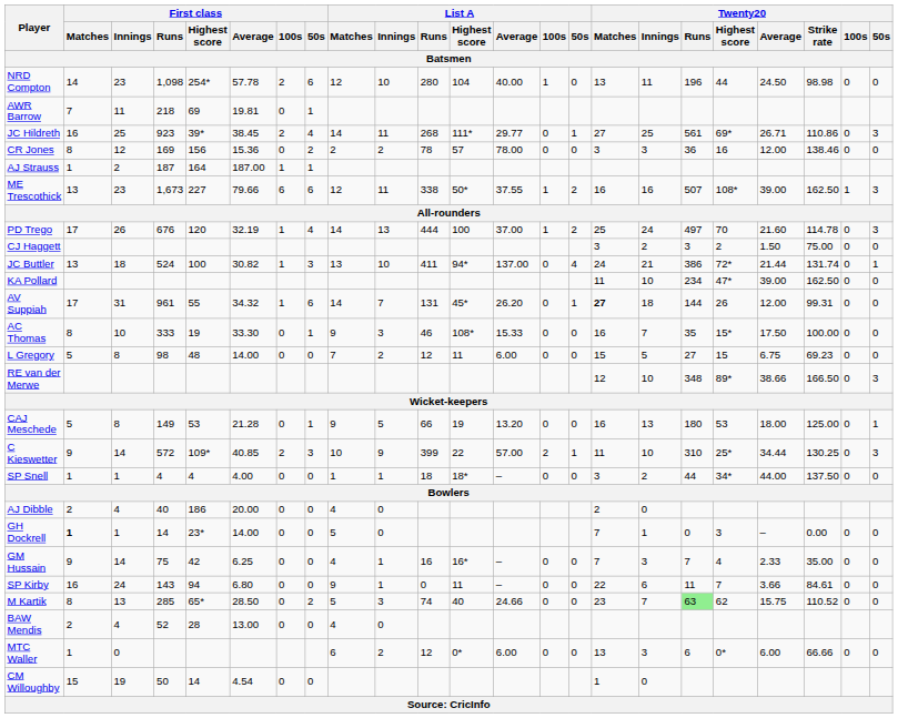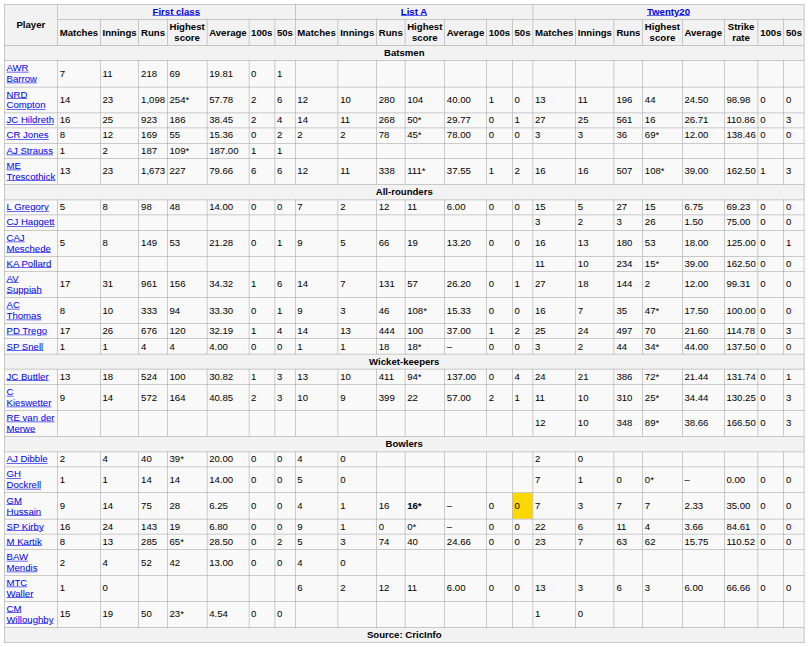 <table class="wikitable" style="width:82%;">
 <tr>
 <th rowspan=2>Player</th>
 <th colspan=7><a href='#'>First class</a></th>
 <th colspan=7><a href='#'>List A</a></th>
 <th colspan=8><a href='#'>Twenty20</a></th>
 </tr>
 <tr>
 <th>Matches</th>
 <th>Innings</th>
 <th>Runs</th>
 <th>Highest score</th>
 <th>Average</th>
 <th>100s</th>
 <th>50s</th>
 <th>Matches</th>
 <th>Innings</th>
 <th>Runs</th>
 <th>Highest score</th>
 <th>Average</th>
 <th>100s</th>
 <th>50s</th>
 <th>Matches</th>
 <th>Innings</th>
 <th>Runs</th>
 <th>Highest score</th>
 <th>Average</th>
 <th>Strike rate</th>
 <th>100s</th>
 <th>50s</th>
 </tr>
 <tr>
 <th colspan="23">Batsmen</th>
 </tr>
 <tr>
+<td><a href='#'>AWR Barrow</a></td>
+<td>7</td>
+<td>11</td>
+<td>218</td>
+<td>69</td>
+<td>19.81</td>
+<td>0</td>
+<td>1</td>
+<td></td>
+<td></td>
+<td></td>
+<td></td>
+<td></td>
+<td></td>
+<td></td>
+<td></td>
+<td></td>
+<td></td>
+<td></td>
+<td></td>
+<td></td>
+<td></td>
+<td></td>
+</tr>
+<tr>
 <td><a href='#'>NRD Compton</a></td>
 <td>14</td>
 <td>23</td>
 <td>1,098</td>
 <td>254*</td>
 <td>57.78</td>
 <td>2</td>
 <td>6</td>
 <td>12</td>
 <td>10</td>
 <td>280</td>
 <td>104</td>
 <td>40.00</td>
 <td>1</td>
 <td>0</td>
 <td>13</td>
 <td>11</td>
 <td>196</td>
 <td>44</td>
 <td>24.50</td>
 <td>98.98</td>
 <td>0</td>
 <td>0</td>
 </tr>
 <tr>
-<td><a href='#'>AWR Barrow</a></td>
-<td>7</td>
-<td>11</td>
-<td>218</td>
-<td>69</td>
-<td>19.81</td>
-<td>0</td>
-<td>1</td>
-<td></td>
-<td></td>
-<td></td>
-<td></td>
-<td></td>
-<td></td>
-<td></td>
-<td></td>
-<td></td>
-<td></td>
-<td></td>
-<td></td>
-<td></td>
-<td></td>
-<td></td>
-</tr>
-<tr>
 <td><a href='#'>JC Hildreth</a></td>
 <td>16</td>
 <td>25</td>
 <td>923</td>
-<td>39*</td>
+<td>186</td>
 <td>38.45</td>
 <td>2</td>
 <td>4</td>
 <td>14</td>
 <td>11</td>
 <td>268</td>
-<td>111*</td>
+<td>50*</td>
 <td>29.77</td>
 <td>0</td>
 <td>1</td>
 <td>27</td>
 <td>25</td>
 <td>561</td>
-<td>69*</td>
+<td>16</td>
 <td>26.71</td>
 <td>110.86</td>
 <td>0</td>
 <td>3</td>
 </tr>
 <tr>
 <td><a href='#'>CR Jones</a></td>
 <td>8</td>
 <td>12</td>
 <td>169</td>
-<td>156</td>
+<td>55</td>
 <td>15.36</td>
 <td>0</td>
 <td>2</td>
 <td>2</td>
 <td>2</td>
 <td>78</td>
-<td>57</td>
+<td>45*</td>
 <td>78.00</td>
 <td>0</td>
 <td>0</td>
 <td>3</td>
 <td>3</td>
 <td>36</td>
-<td>16</td>
+<td>69*</td>
 <td>12.00</td>
 <td>138.46</td>
 <td>0</td>
 <td>0</td>
 </tr>
 <tr>
 <td><a href='#'>AJ Strauss</a></td>
 <td>1</td>
 <td>2</td>
 <td>187</td>
-<td>164</td>
+<td>109*</td>
 <td>187.00</td>
 <td>1</td>
 <td>1</td>
 <td></td>
 <td></td>
 <td></td>
 <td></td>
 <td></td>
 <td></td>
 <td></td>
 <td></td>
 <td></td>
 <td></td>
 <td></td>
 <td></td>
 <td></td>
 <td></td>
 <td></td>
 </tr>
 <tr>
 <td><a href='#'>ME Trescothick</a></td>
 <td>13</td>
 <td>23</td>
 <td>1,673</td>
 <td>227</td>
 <td>79.66</td>
 <td>6</td>
 <td>6</td>
 <td>12</td>
 <td>11</td>
 <td>338</td>
-<td>50*</td>
+<td>111*</td>
 <td>37.55</td>
 <td>1</td>
 <td>2</td>
 <td>16</td>
 <td>16</td>
 <td>507</td>
 <td>108*</td>
 <td>39.00</td>
 <td>162.50</td>
 <td>1</td>
 <td>3</td>
 </tr>
 <tr>
 <th colspan="23">All-rounders</th>
-</tr>
-<tr>
-<td><a href='#'>PD Trego</a></td>
-<td>17</td>
-<td>26</td>
-<td>676</td>
-<td>120</td>
-<td>32.19</td>
-<td>1</td>
-<td>4</td>
-<td>14</td>
-<td>13</td>
-<td>444</td>
-<td>100</td>
-<td>37.00</td>
-<td>1</td>
-<td>2</td>
-<td>25</td>
-<td>24</td>
-<td>497</td>
-<td>70</td>
-<td>21.60</td>
-<td>114.78</td>
-<td>0</td>
-<td>3</td>
-</tr>
-<tr>
-<td><a href='#'>CJ Haggett</a></td>
-<td></td>
-<td></td>
-<td></td>
-<td></td>
-<td></td>
-<td></td>
-<td></td>
-<td></td>
-<td></td>
-<td></td>
-<td></td>
-<td></td>
-<td></td>
-<td></td>
-<td>3</td>
-<td>2</td>
-<td>3</td>
-<td>2</td>
-<td>1.50</td>
-<td>75.00</td>
-<td>0</td>
-<td>0</td>
-</tr>
-<tr>
-<td><a href='#'>JC Buttler</a></td>
-<td>13</td>
-<td>18</td>
-<td>524</td>
-<td>100</td>
-<td>30.82</td>
-<td>1</td>
-<td>3</td>
-<td>13</td>
-<td>10</td>
-<td>411</td>
-<td>94*</td>
-<td>137.00</td>
-<td>0</td>
-<td>4</td>
-<td>24</td>
-<td>21</td>
-<td>386</td>
-<td>72*</td>
-<td>21.44</td>
-<td>131.74</td>
-<td>0</td>
-<td>1</td>
-</tr>
-<tr>
-<td><a href='#'>KA Pollard</a></td>
-<td></td>
-<td></td>
-<td></td>
-<td></td>
-<td></td>
-<td></td>
-<td></td>
-<td></td>
-<td></td>
-<td></td>
-<td></td>
-<td></td>
-<td></td>
-<td></td>
-<td>11</td>
-<td>10</td>
-<td>234</td>
-<td>47*</td>
-<td>39.00</td>
-<td>162.50</td>
-<td>0</td>
-<td>0</td>
-</tr>
-<tr>
-<td><a href='#'>AV Suppiah</a></td>
-<td>17</td>
-<td>31</td>
-<td>961</td>
-<td>55</td>
-<td>34.32</td>
-<td>1</td>
-<td>6</td>
-<td>14</td>
-<td>7</td>
-<td>131</td>
-<td>45*</td>
-<td>26.20</td>
-<td>0</td>
-<td>1</td>
-<td><strong>27</strong></td>
-<td>18</td>
-<td>144</td>
-<td>26</td>
-<td>12.00</td>
-<td>99.31</td>
-<td>0</td>
-<td>0</td>
-</tr>
-<tr>
-<td><a href='#'>AC Thomas</a></td>
-<td>8</td>
-<td>10</td>
-<td>333</td>
-<td>19</td>
-<td>33.30</td>
-<td>0</td>
-<td>1</td>
-<td>9</td>
-<td>3</td>
-<td>46</td>
-<td>108*</td>
-<td>15.33</td>
-<td>0</td>
-<td>0</td>
-<td>16</td>
-<td>7</td>
-<td>35</td>
-<td>15*</td>
-<td>17.50</td>
-<td>100.00</td>
-<td>0</td>
-<td>0</td>
 </tr>
 <tr>
 <td><a href='#'>L Gregory</a></td>
 <td>5</td>
 <td>8</td>
 <td>98</td>
 <td>48</td>
 <td>14.00</td>
 <td>0</td>
 <td>0</td>
 <td>7</td>
 <td>2</td>
 <td>12</td>
 <td>11</td>
 <td>6.00</td>
 <td>0</td>
 <td>0</td>
 <td>15</td>
 <td>5</td>
 <td>27</td>
 <td>15</td>
 <td>6.75</td>
 <td>69.23</td>
 <td>0</td>
 <td>0</td>
 </tr>
 <tr>
-<td><a href='#'>RE van der Merwe</a></td>
+<td><a href='#'>CJ Haggett</a></td>
 <td></td>
 <td></td>
 <td></td>
 <td></td>
 <td></td>
 <td></td>
 <td></td>
 <td></td>
 <td></td>
 <td></td>
 <td></td>
 <td></td>
 <td></td>
 <td></td>
-<td>12</td>
-<td>10</td>
-<td>348</td>
-<td>89*</td>
-<td>38.66</td>
-<td>166.50</td>
+<td>3</td>
+<td>2</td>
+<td>3</td>
+<td>26</td>
+<td>1.50</td>
+<td>75.00</td>
 <td>0</td>
-<td>3</td>
-</tr>
-<tr>
-<th colspan="23">Wicket-keepers</th>
+<td>0</td>
 </tr>
 <tr>
 <td><a href='#'>CAJ Meschede</a></td>
 <td>5</td>
 <td>8</td>
 <td>149</td>
 <td>53</td>
 <td>21.28</td>
 <td>0</td>
 <td>1</td>
 <td>9</td>
 <td>5</td>
 <td>66</td>
 <td>19</td>
 <td>13.20</td>
 <td>0</td>
 <td>0</td>
 <td>16</td>
 <td>13</td>
 <td>180</td>
 <td>53</td>
 <td>18.00</td>
 <td>125.00</td>
 <td>0</td>
 <td>1</td>
 </tr>
 <tr>
-<td><a href='#'>C Kieswetter</a></td>
-<td>9</td>
-<td>14</td>
-<td>572</td>
-<td>109*</td>
-<td>40.85</td>
-<td>2</td>
-<td>3</td>
-<td>10</td>
-<td>9</td>
-<td>399</td>
-<td>22</td>
-<td>57.00</td>
-<td>2</td>
-<td>1</td>
+<td><a href='#'>KA Pollard</a></td>
+<td></td>
+<td></td>
+<td></td>
+<td></td>
+<td></td>
+<td></td>
+<td></td>
+<td></td>
+<td></td>
+<td></td>
+<td></td>
+<td></td>
+<td></td>
+<td></td>
 <td>11</td>
 <td>10</td>
-<td>310</td>
-<td>25*</td>
-<td>34.44</td>
-<td>130.25</td>
+<td>234</td>
+<td>15*</td>
+<td>39.00</td>
+<td>162.50</td>
+<td>0</td>
+<td>0</td>
+</tr>
+<tr>
+<td><a href='#'>AV Suppiah</a></td>
+<td>17</td>
+<td>31</td>
+<td>961</td>
+<td>156</td>
+<td>34.32</td>
+<td>1</td>
+<td>6</td>
+<td>14</td>
+<td>7</td>
+<td>131</td>
+<td>57</td>
+<td>26.20</td>
+<td>0</td>
+<td>1</td>
+<td>27</td>
+<td>18</td>
+<td>144</td>
+<td>2</td>
+<td>12.00</td>
+<td>99.31</td>
+<td>0</td>
+<td>0</td>
+</tr>
+<tr>
+<td><a href='#'>AC Thomas</a></td>
+<td>8</td>
+<td>10</td>
+<td>333</td>
+<td>94</td>
+<td>33.30</td>
+<td>0</td>
+<td>1</td>
+<td>9</td>
+<td>3</td>
+<td>46</td>
+<td>108*</td>
+<td>15.33</td>
+<td>0</td>
+<td>0</td>
+<td>16</td>
+<td>7</td>
+<td>35</td>
+<td>47*</td>
+<td>17.50</td>
+<td>100.00</td>
+<td>0</td>
+<td>0</td>
+</tr>
+<tr>
+<td><a href='#'>PD Trego</a></td>
+<td>17</td>
+<td>26</td>
+<td>676</td>
+<td>120</td>
+<td>32.19</td>
+<td>1</td>
+<td>4</td>
+<td>14</td>
+<td>13</td>
+<td>444</td>
+<td>100</td>
+<td>37.00</td>
+<td>1</td>
+<td>2</td>
+<td>25</td>
+<td>24</td>
+<td>497</td>
+<td>70</td>
+<td>21.60</td>
+<td>114.78</td>
 <td>0</td>
 <td>3</td>
 </tr>
 <tr>
 <td><a href='#'>SP Snell</a></td>
 <td>1</td>
 <td>1</td>
 <td>4</td>
 <td>4</td>
 <td>4.00</td>
 <td>0</td>
 <td>0</td>
 <td>1</td>
 <td>1</td>
 <td>18</td>
 <td>18*</td>
 <td>–</td>
 <td>0</td>
 <td>0</td>
 <td>3</td>
 <td>2</td>
 <td>44</td>
 <td>34*</td>
 <td>44.00</td>
 <td>137.50</td>
 <td>0</td>
 <td>0</td>
 </tr>
 <tr>
+<th colspan="23">Wicket-keepers</th>
+</tr>
+<tr>
+<td><a href='#'>JC Buttler</a></td>
+<td>13</td>
+<td>18</td>
+<td>524</td>
+<td>100</td>
+<td>30.82</td>
+<td>1</td>
+<td>3</td>
+<td>13</td>
+<td>10</td>
+<td>411</td>
+<td>94*</td>
+<td>137.00</td>
+<td>0</td>
+<td>4</td>
+<td>24</td>
+<td>21</td>
+<td>386</td>
+<td>72*</td>
+<td>21.44</td>
+<td>131.74</td>
+<td>0</td>
+<td>1</td>
+</tr>
+<tr>
+<td><a href='#'>C Kieswetter</a></td>
+<td>9</td>
+<td>14</td>
+<td>572</td>
+<td>164</td>
+<td>40.85</td>
+<td>2</td>
+<td>3</td>
+<td>10</td>
+<td>9</td>
+<td>399</td>
+<td>22</td>
+<td>57.00</td>
+<td>2</td>
+<td>1</td>
+<td>11</td>
+<td>10</td>
+<td>310</td>
+<td>25*</td>
+<td>34.44</td>
+<td>130.25</td>
+<td>0</td>
+<td>3</td>
+</tr>
+<tr>
+<td><a href='#'>RE van der Merwe</a></td>
+<td></td>
+<td></td>
+<td></td>
+<td></td>
+<td></td>
+<td></td>
+<td></td>
+<td></td>
+<td></td>
+<td></td>
+<td></td>
+<td></td>
+<td></td>
+<td></td>
+<td>12</td>
+<td>10</td>
+<td>348</td>
+<td>89*</td>
+<td>38.66</td>
+<td>166.50</td>
+<td>0</td>
+<td>3</td>
+</tr>
+<tr>
 <th colspan="23">Bowlers</th>
 </tr>
 <tr>
 <td><a href='#'>AJ Dibble</a></td>
 <td>2</td>
 <td>4</td>
 <td>40</td>
-<td>186</td>
+<td>39*</td>
 <td>20.00</td>
 <td>0</td>
 <td>0</td>
 <td>4</td>
 <td>0</td>
 <td></td>
 <td></td>
 <td></td>
 <td></td>
 <td></td>
 <td>2</td>
 <td>0</td>
 <td></td>
 <td></td>
 <td></td>
 <td></td>
 <td></td>
 <td></td>
 </tr>
 <tr>
 <td><a href='#'>GH Dockrell</a></td>
-<td><strong>1</strong></td>
+<td>1</td>
 <td>1</td>
 <td>14</td>
-<td>23*</td>
+<td>14</td>
 <td>14.00</td>
 <td>0</td>
 <td>0</td>
 <td>5</td>
 <td>0</td>
 <td></td>
 <td></td>
 <td></td>
 <td></td>
 <td></td>
 <td>7</td>
 <td>1</td>
 <td>0</td>
-<td>3</td>
+<td>0*</td>
 <td>–</td>
 <td>0.00</td>
 <td>0</td>
 <td>0</td>
 </tr>
 <tr>
 <td><a href='#'>GM Hussain</a></td>
 <td>9</td>
 <td>14</td>
 <td>75</td>
-<td>42</td>
+<td>28</td>
 <td>6.25</td>
 <td>0</td>
 <td>0</td>
 <td>4</td>
 <td>1</td>
 <td>16</td>
-<td>16*</td>
+<td><strong>16*</strong></td>
 <td>–</td>
 <td>0</td>
-<td>0</td>
+<td style="background: gold;">0</td>
 <td>7</td>
 <td>3</td>
 <td>7</td>
-<td>4</td>
+<td>7</td>
 <td>2.33</td>
 <td>35.00</td>
 <td>0</td>
 <td>0</td>
 </tr>
 <tr>
 <td><a href='#'>SP Kirby</a></td>
 <td>16</td>
 <td>24</td>
 <td>143</td>
-<td>94</td>
+<td>19</td>
 <td>6.80</td>
 <td>0</td>
 <td>0</td>
 <td>9</td>
 <td>1</td>
 <td>0</td>
-<td>11</td>
+<td>0*</td>
 <td>–</td>
 <td>0</td>
 <td>0</td>
 <td>22</td>
 <td>6</td>
 <td>11</td>
-<td>7</td>
+<td>4</td>
 <td>3.66</td>
 <td>84.61</td>
 <td>0</td>
 <td>0</td>
 </tr>
 <tr>
 <td><a href='#'>M Kartik</a></td>
 <td>8</td>
 <td>13</td>
 <td>285</td>
 <td>65*</td>
 <td>28.50</td>
 <td>0</td>
 <td>2</td>
 <td>5</td>
 <td>3</td>
 <td>74</td>
 <td>40</td>
 <td>24.66</td>
 <td>0</td>
 <td>0</td>
 <td>23</td>
 <td>7</td>
-<td style="background: lightgreen;">63</td>
+<td>63</td>
 <td>62</td>
 <td>15.75</td>
 <td>110.52</td>
 <td>0</td>
 <td>0</td>
 </tr>
 <tr>
 <td><a href='#'>BAW Mendis</a></td>
 <td>2</td>
 <td>4</td>
 <td>52</td>
-<td>28</td>
+<td>42</td>
 <td>13.00</td>
 <td>0</td>
 <td>0</td>
 <td>4</td>
 <td>0</td>
 <td></td>
 <td></td>
 <td></td>
 <td></td>
 <td></td>
 <td></td>
 <td></td>
 <td></td>
 <td></td>
 <td></td>
 <td></td>
 <td></td>
 <td></td>
 </tr>
 <tr>
 <td><a href='#'>MTC Waller</a></td>
 <td>1</td>
 <td>0</td>
 <td></td>
 <td></td>
 <td></td>
 <td></td>
 <td></td>
 <td>6</td>
 <td>2</td>
 <td>12</td>
-<td>0*</td>
+<td>11</td>
 <td>6.00</td>
 <td>0</td>
 <td>0</td>
 <td>13</td>
 <td>3</td>
 <td>6</td>
-<td>0*</td>
+<td>3</td>
 <td>6.00</td>
 <td>66.66</td>
 <td>0</td>
 <td>0</td>
 </tr>
 <tr>
 <td><a href='#'>CM Willoughby</a></td>
 <td>15</td>
 <td>19</td>
 <td>50</td>
-<td>14</td>
+<td>23*</td>
 <td>4.54</td>
 <td>0</td>
 <td>0</td>
 <td></td>
 <td></td>
 <td></td>
 <td></td>
 <td></td>
 <td></td>
 <td></td>
 <td>1</td>
 <td>0</td>
 <td></td>
 <td></td>
 <td></td>
 <td></td>
 <td></td>
 <td></td>
 </tr>
 <tr>
 <th colspan="23">Source: CricInfo</th>
 </tr>
 </table>
